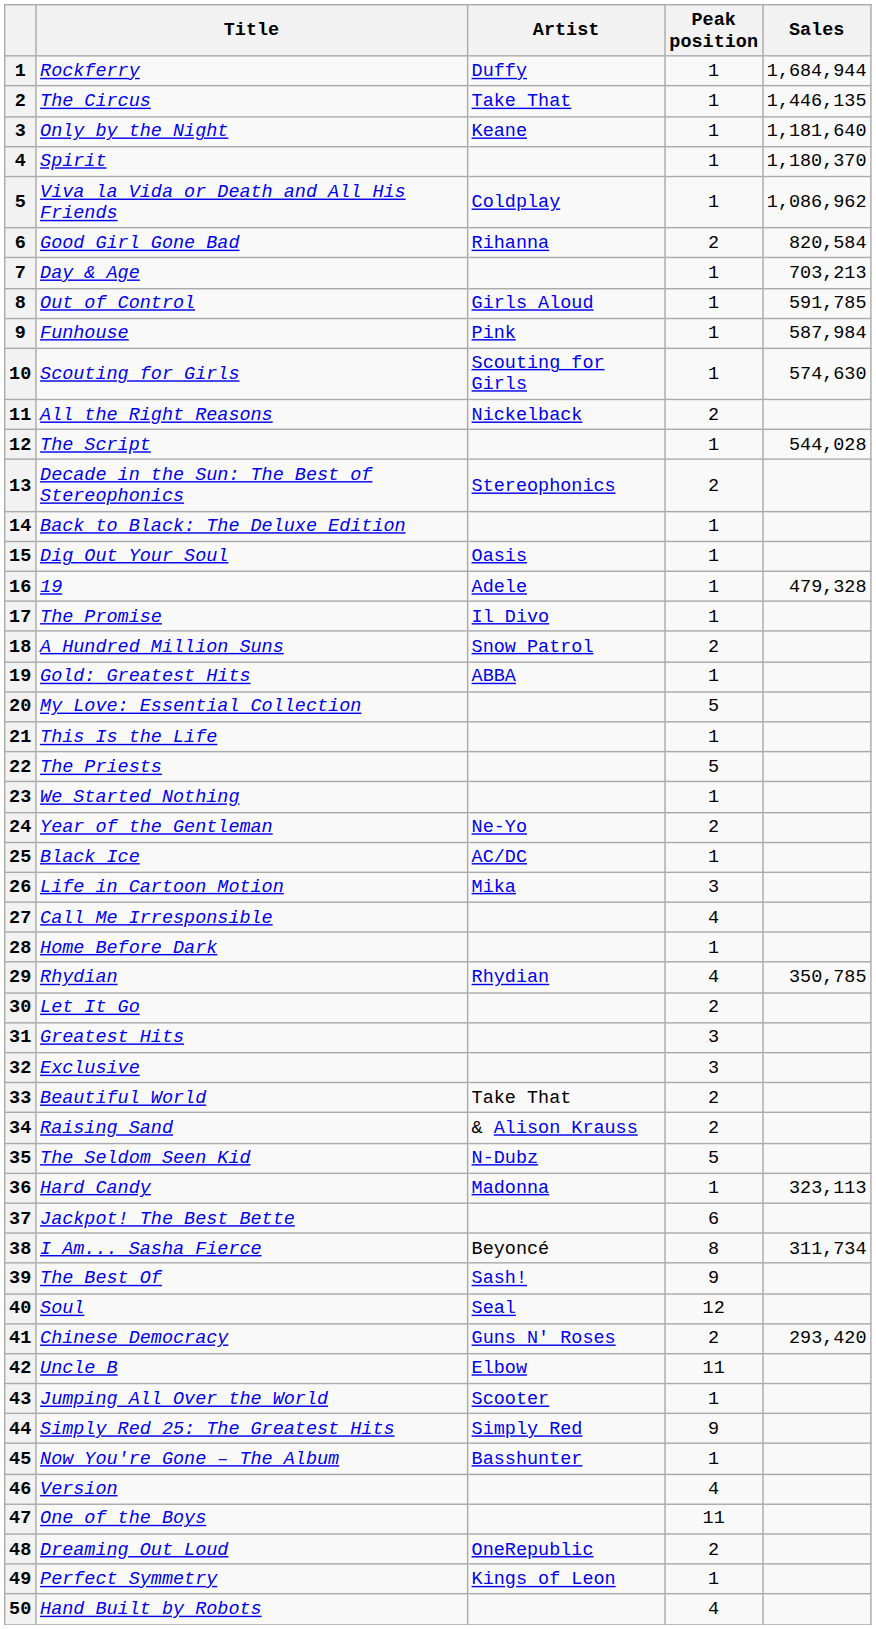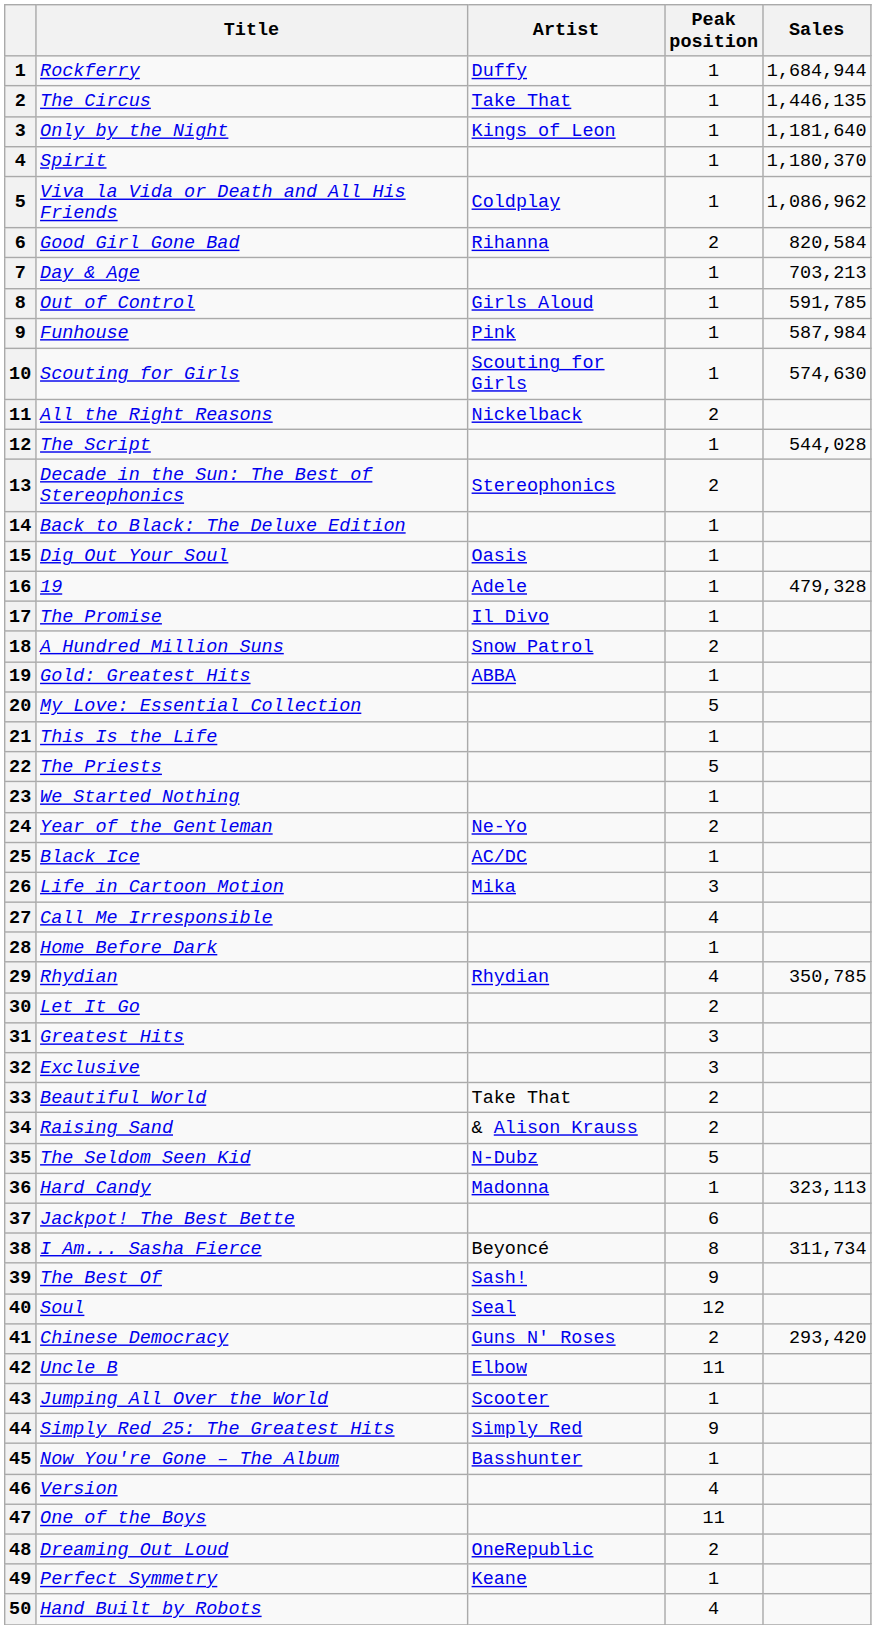 <table class="wikitable sortable plainrowheaders">
 <tr>
 <th scope=col></th>
 <th scope=col>Title</th>
 <th scope=col>Artist</th>
 <th scope=col>Peak<br>position</th>
 <th scope=col>Sales</th>
 </tr>
 <tr>
 <th scope=row style="text-align:center;">1</th>
 <td><em><a href='#'>Rockferry</a></em></td>
 <td><a href='#'>Duffy</a></td>
 <td align="center">1</td>
 <td align="right">1,684,944</td>
 </tr>
 <tr>
 <th scope=row style="text-align:center;">2</th>
 <td><em><a href='#'>The Circus</a></em></td>
 <td><a href='#'>Take That</a></td>
 <td align="center">1</td>
 <td align="right">1,446,135</td>
 </tr>
 <tr>
 <th scope=row style="text-align:center;">3</th>
 <td><em><a href='#'>Only by the Night</a></em></td>
-<td><a href='#'>Keane</a></td>
+<td><a href='#'>Kings of Leon</a></td>
 <td align="center">1</td>
 <td align="right">1,181,640</td>
 </tr>
 <tr>
 <th scope=row style="text-align:center;">4</th>
 <td><em><a href='#'>Spirit</a></em></td>
 <td></td>
 <td align="center">1</td>
 <td align="right">1,180,370</td>
 </tr>
 <tr>
 <th scope=row style="text-align:center;">5</th>
 <td><em><a href='#'>Viva la Vida or Death and All His Friends</a></em></td>
 <td><a href='#'>Coldplay</a></td>
 <td align="center">1</td>
 <td align="right">1,086,962</td>
 </tr>
 <tr>
 <th scope=row style="text-align:center;">6</th>
 <td><em><a href='#'>Good Girl Gone Bad</a></em></td>
 <td><a href='#'>Rihanna</a></td>
 <td align="center">2</td>
 <td align="right">820,584</td>
 </tr>
 <tr>
 <th scope=row style="text-align:center;">7</th>
 <td><em><a href='#'>Day & Age</a></em></td>
 <td></td>
 <td align="center">1</td>
 <td align="right">703,213</td>
 </tr>
 <tr>
 <th scope=row style="text-align:center;">8</th>
 <td><em><a href='#'>Out of Control</a></em></td>
 <td><a href='#'>Girls Aloud</a></td>
 <td align="center">1</td>
 <td align="right">591,785</td>
 </tr>
 <tr>
 <th scope=row style="text-align:center;">9</th>
 <td><em><a href='#'>Funhouse</a></em></td>
 <td><a href='#'>Pink</a></td>
 <td align="center">1</td>
 <td align="right">587,984</td>
 </tr>
 <tr>
 <th scope=row style="text-align:center;">10</th>
 <td><em><a href='#'>Scouting for Girls</a></em></td>
 <td><a href='#'>Scouting for Girls</a></td>
 <td align="center">1</td>
 <td align="right">574,630</td>
 </tr>
 <tr>
 <th scope=row style="text-align:center;">11</th>
 <td><em><a href='#'>All the Right Reasons</a></em></td>
 <td><a href='#'>Nickelback</a></td>
 <td align="center">2</td>
 <td></td>
 </tr>
 <tr>
 <th scope=row style="text-align:center;">12</th>
 <td><em><a href='#'>The Script</a></em></td>
 <td></td>
 <td align="center">1</td>
 <td align="right">544,028</td>
 </tr>
 <tr>
 <th scope=row style="text-align:center;">13</th>
 <td><em><a href='#'>Decade in the Sun: The Best of Stereophonics</a></em></td>
 <td><a href='#'>Stereophonics</a></td>
 <td align="center">2</td>
 <td></td>
 </tr>
 <tr>
 <th scope=row style="text-align:center;">14</th>
 <td><em><a href='#'>Back to Black: The Deluxe Edition</a></em></td>
 <td></td>
 <td align="center">1</td>
 <td></td>
 </tr>
 <tr>
 <th scope=row style="text-align:center;">15</th>
 <td><em><a href='#'>Dig Out Your Soul</a></em></td>
 <td><a href='#'>Oasis</a></td>
 <td align="center">1</td>
 <td></td>
 </tr>
 <tr>
 <th scope=row style="text-align:center;">16</th>
 <td><em><a href='#'>19</a></em></td>
 <td><a href='#'>Adele</a></td>
 <td align="center">1</td>
 <td align="right">479,328</td>
 </tr>
 <tr>
 <th scope=row style="text-align:center;">17</th>
 <td><em><a href='#'>The Promise</a></em></td>
 <td><a href='#'>Il Divo</a></td>
 <td align="center">1</td>
 <td></td>
 </tr>
 <tr>
 <th scope=row style="text-align:center;">18</th>
 <td><em><a href='#'>A Hundred Million Suns</a></em></td>
 <td><a href='#'>Snow Patrol</a></td>
 <td align="center">2</td>
 <td></td>
 </tr>
 <tr>
 <th scope=row style="text-align:center;">19</th>
 <td><em><a href='#'>Gold: Greatest Hits</a></em></td>
 <td><a href='#'>ABBA</a></td>
 <td align="center">1</td>
 <td></td>
 </tr>
 <tr>
 <th scope=row style="text-align:center;">20</th>
 <td><em><a href='#'>My Love: Essential Collection</a></em></td>
 <td></td>
 <td align="center">5</td>
 <td></td>
 </tr>
 <tr>
 <th scope=row style="text-align:center;">21</th>
 <td><em><a href='#'>This Is the Life</a></em></td>
 <td></td>
 <td align="center">1</td>
 <td></td>
 </tr>
 <tr>
 <th scope=row style="text-align:center;">22</th>
 <td><em><a href='#'>The Priests</a></em></td>
 <td></td>
 <td align="center">5</td>
 <td></td>
 </tr>
 <tr>
 <th scope=row style="text-align:center;">23</th>
 <td><em><a href='#'>We Started Nothing</a></em></td>
 <td></td>
 <td align="center">1</td>
 <td></td>
 </tr>
 <tr>
 <th scope=row style="text-align:center;">24</th>
 <td><em><a href='#'>Year of the Gentleman</a></em></td>
 <td><a href='#'>Ne-Yo</a></td>
 <td align="center">2</td>
 <td></td>
 </tr>
 <tr>
 <th scope=row style="text-align:center;">25</th>
 <td><em><a href='#'>Black Ice</a></em></td>
 <td><a href='#'>AC/DC</a></td>
 <td align="center">1</td>
 <td></td>
 </tr>
 <tr>
 <th scope=row style="text-align:center;">26</th>
 <td><em><a href='#'>Life in Cartoon Motion</a></em></td>
 <td><a href='#'>Mika</a></td>
 <td align="center">3</td>
 <td></td>
 </tr>
 <tr>
 <th scope=row style="text-align:center;">27</th>
 <td><em><a href='#'>Call Me Irresponsible</a></em></td>
 <td></td>
 <td align="center">4</td>
 <td></td>
 </tr>
 <tr>
 <th scope=row style="text-align:center;">28</th>
 <td><em><a href='#'>Home Before Dark</a></em></td>
 <td></td>
 <td align="center">1</td>
 <td></td>
 </tr>
 <tr>
 <th scope=row style="text-align:center;">29</th>
 <td><em><a href='#'>Rhydian</a></em></td>
 <td><a href='#'>Rhydian</a></td>
 <td align="center">4</td>
 <td align="right">350,785</td>
 </tr>
 <tr>
 <th scope=row style="text-align:center;">30</th>
 <td><em><a href='#'>Let It Go</a></em></td>
 <td></td>
 <td align="center">2</td>
 <td></td>
 </tr>
 <tr>
 <th scope=row style="text-align:center;">31</th>
 <td><em><a href='#'>Greatest Hits</a></em></td>
 <td></td>
 <td align="center">3</td>
 <td></td>
 </tr>
 <tr>
 <th scope=row style="text-align:center;">32</th>
 <td><em><a href='#'>Exclusive</a></em></td>
 <td></td>
 <td align="center">3</td>
 <td></td>
 </tr>
 <tr>
 <th scope=row style="text-align:center;">33</th>
 <td><em><a href='#'>Beautiful World</a></em></td>
 <td>Take That</td>
 <td align="center">2</td>
 <td></td>
 </tr>
 <tr>
 <th scope=row style="text-align:center;">34</th>
 <td><em><a href='#'>Raising Sand</a></em></td>
 <td> & <a href='#'>Alison Krauss</a></td>
 <td align="center">2</td>
 <td></td>
 </tr>
 <tr>
 <th scope=row style="text-align:center;">35</th>
 <td><em><a href='#'>The Seldom Seen Kid</a></em></td>
 <td><a href='#'>N-Dubz</a></td>
 <td align="center">5</td>
 <td></td>
 </tr>
 <tr>
 <th scope=row style="text-align:center;">36</th>
 <td><em><a href='#'>Hard Candy</a></em></td>
 <td><a href='#'>Madonna</a></td>
 <td align="center">1</td>
 <td align="right">323,113</td>
 </tr>
 <tr>
 <th scope=row style="text-align:center;">37</th>
 <td><em><a href='#'>Jackpot! The Best Bette</a></em></td>
 <td></td>
 <td align="center">6</td>
 <td></td>
 </tr>
 <tr>
 <th scope=row style="text-align:center;">38</th>
 <td><em><a href='#'>I Am... Sasha Fierce</a></em></td>
 <td>Beyoncé</td>
 <td align="center">8</td>
 <td align="right">311,734</td>
 </tr>
 <tr>
 <th scope=row style="text-align:center;">39</th>
 <td><em><a href='#'>The Best Of</a></em></td>
 <td><a href='#'>Sash!</a></td>
 <td align="center">9</td>
 <td></td>
 </tr>
 <tr>
 <th scope=row style="text-align:center;">40</th>
 <td><em><a href='#'>Soul</a></em></td>
 <td><a href='#'>Seal</a></td>
 <td align="center">12</td>
 <td></td>
 </tr>
 <tr>
 <th scope=row style="text-align:center;">41</th>
 <td><em><a href='#'>Chinese Democracy</a></em></td>
 <td><a href='#'>Guns N' Roses</a></td>
 <td align="center">2</td>
 <td align="right">293,420</td>
 </tr>
 <tr>
 <th scope=row style="text-align:center;">42</th>
 <td><em><a href='#'>Uncle B</a></em></td>
 <td><a href='#'>Elbow</a></td>
 <td align="center">11</td>
 <td></td>
 </tr>
 <tr>
 <th scope=row style="text-align:center;">43</th>
 <td><em><a href='#'>Jumping All Over the World</a></em></td>
 <td><a href='#'>Scooter</a></td>
 <td align="center">1</td>
 <td></td>
 </tr>
 <tr>
 <th scope=row style="text-align:center;">44</th>
 <td><em><a href='#'>Simply Red 25: The Greatest Hits</a></em></td>
 <td><a href='#'>Simply Red</a></td>
 <td align="center">9</td>
 <td></td>
 </tr>
 <tr>
 <th scope=row style="text-align:center;">45</th>
 <td><em><a href='#'>Now You're Gone – The Album</a></em></td>
 <td><a href='#'>Basshunter</a></td>
 <td align="center">1</td>
 <td></td>
 </tr>
 <tr>
 <th scope=row style="text-align:center;">46</th>
 <td><em><a href='#'>Version</a></em></td>
 <td></td>
 <td align="center">4</td>
 <td></td>
 </tr>
 <tr>
 <th scope=row style="text-align:center;">47</th>
 <td><em><a href='#'>One of the Boys</a></em></td>
 <td></td>
 <td align="center">11</td>
 <td></td>
 </tr>
 <tr>
 <th scope=row style="text-align:center;">48</th>
 <td><em><a href='#'>Dreaming Out Loud</a></em></td>
 <td><a href='#'>OneRepublic</a></td>
 <td align="center">2</td>
 <td></td>
 </tr>
 <tr>
 <th scope=row style="text-align:center;">49</th>
 <td><em><a href='#'>Perfect Symmetry</a></em></td>
-<td><a href='#'>Kings of Leon</a></td>
+<td><a href='#'>Keane</a></td>
 <td align="center">1</td>
 <td></td>
 </tr>
 <tr>
 <th scope=row style="text-align:center;">50</th>
 <td><em><a href='#'>Hand Built by Robots</a></em></td>
 <td></td>
 <td align="center">4</td>
 <td></td>
 </tr>
 </table>
